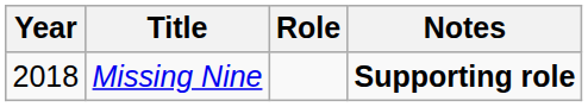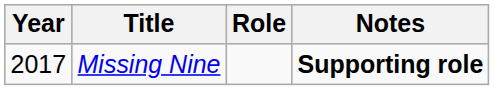 <table class="wikitable">
 <tr>
 <th>Year</th>
 <th>Title</th>
 <th>Role</th>
 <th>Notes</th>
 </tr>
 <tr>
-<td>2018</td>
+<td>2017</td>
 <td><em><a href='#'>Missing Nine</a></em></td>
 <td></td>
 <td><strong>Supporting role</strong></td>
 </tr>
 </table>
